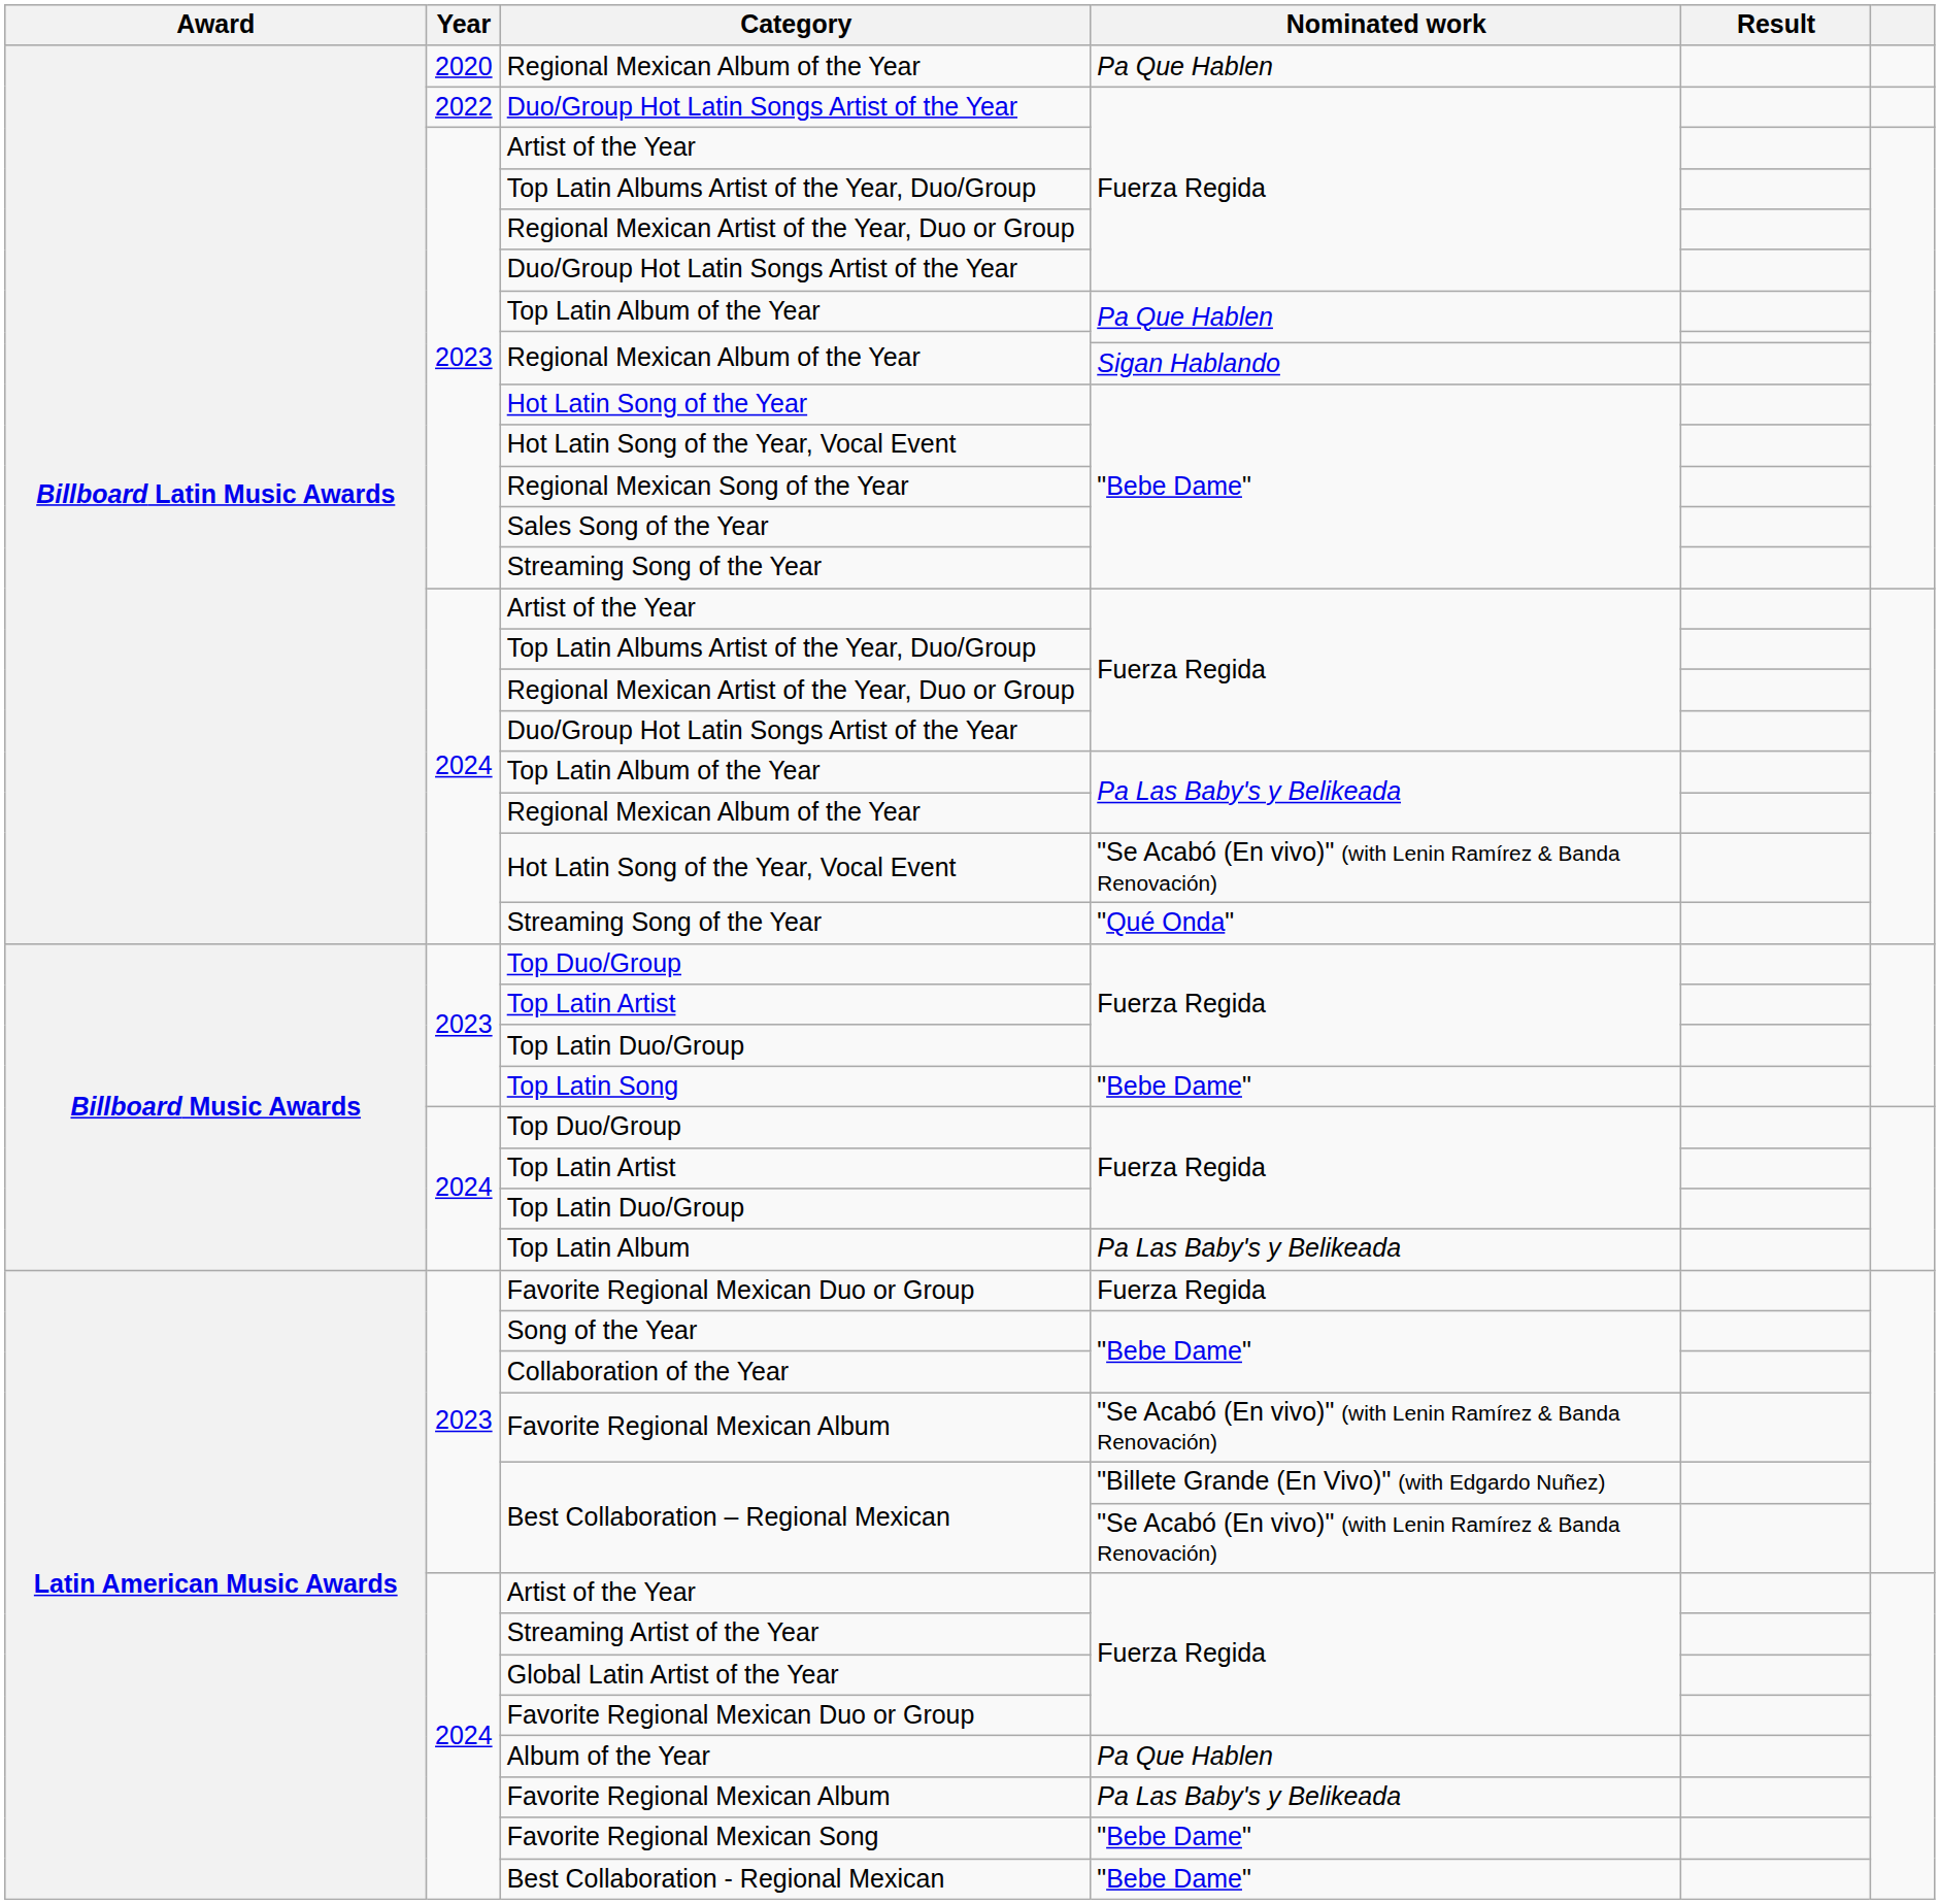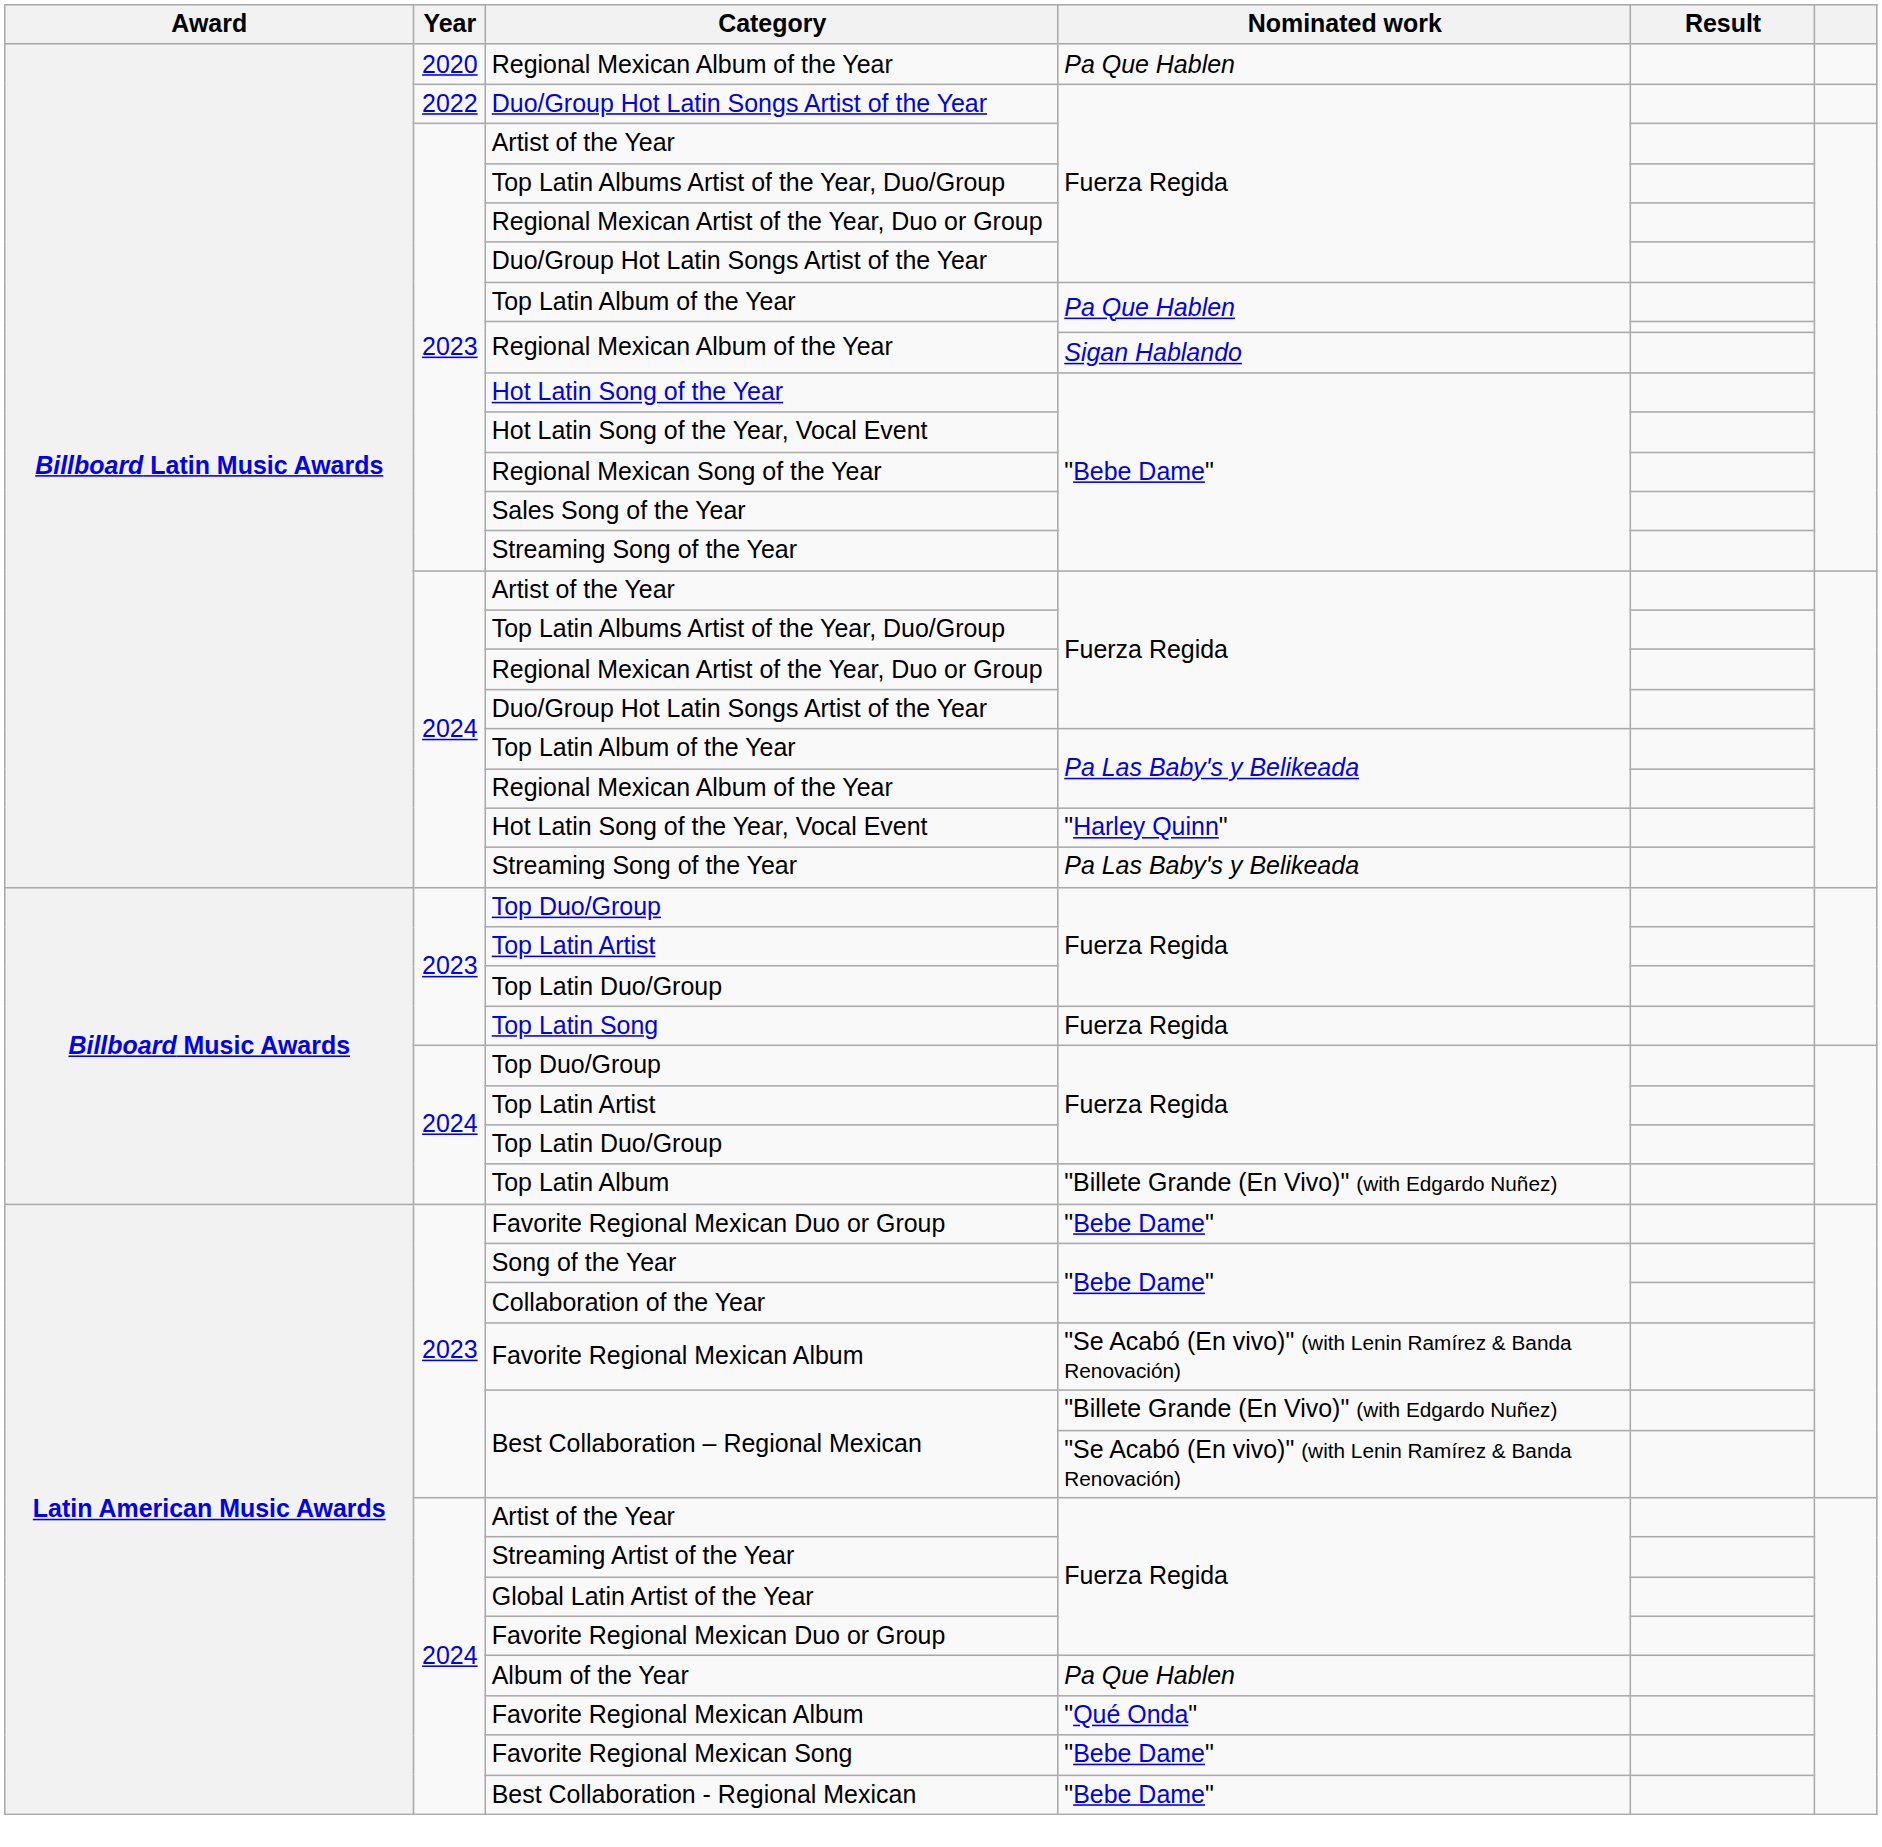 <table class="wikitable sortable plainrowheaders" style="width:95%;">
 <tr>
 <th style="width:20%;">Award</th>
 <th width=3%>Year</th>
 <th style="width:28%;">Category</th>
 <th style="width:28%;">Nominated work</th>
 <th style="width:9%;">Result</th>
 <th style="width:3%;"></th>
 </tr>
 <tr>
 <th scope="row" rowspan="22"><a href='#'><em>Billboard</em> Latin Music Awards</a></th>
 <td align="center"><a href='#'>2020</a></td>
 <td>Regional Mexican Album of the Year</td>
 <td><em>Pa Que Hablen</em></td>
 <td></td>
 <td align="center"></td>
 </tr>
 <tr>
 <td align="center"><a href='#'>2022</a></td>
 <td><a href='#'>Duo/Group Hot Latin Songs Artist of the Year</a></td>
 <td rowspan="5">Fuerza Regida</td>
 <td></td>
 <td align="center"></td>
 </tr>
 <tr>
 <td rowspan="12" align="center"><a href='#'>2023</a></td>
 <td>Artist of the Year</td>
 <td></td>
 <td rowspan="12" align="center"></td>
 </tr>
 <tr>
 <td>Top Latin Albums Artist of the Year, Duo/Group</td>
 <td></td>
 </tr>
 <tr>
 <td>Regional Mexican Artist of the Year, Duo or Group</td>
 <td></td>
 </tr>
 <tr>
 <td>Duo/Group Hot Latin Songs Artist of the Year</td>
 <td></td>
 </tr>
 <tr>
 <td>Top Latin Album of the Year</td>
 <td rowspan="2"><em><a href='#'>Pa Que Hablen</a></em></td>
 <td></td>
 </tr>
 <tr>
 <td rowspan="2">Regional Mexican Album of the Year</td>
 <td></td>
 </tr>
 <tr>
 <td><em><a href='#'>Sigan Hablando</a></em></td>
 <td></td>
 </tr>
 <tr>
 <td><a href='#'>Hot Latin Song of the Year</a></td>
 <td rowspan="5">"<a href='#'>Bebe Dame</a>" </td>
 <td></td>
 </tr>
 <tr>
 <td>Hot Latin Song of the Year, Vocal Event</td>
 <td></td>
 </tr>
 <tr>
 <td>Regional Mexican Song of the Year</td>
 <td></td>
 </tr>
 <tr>
 <td>Sales Song of the Year</td>
 <td></td>
 </tr>
 <tr>
 <td>Streaming Song of the Year</td>
 <td></td>
 </tr>
 <tr>
 <td rowspan="8" align="center"><a href='#'>2024</a></td>
 <td>Artist of the Year</td>
 <td rowspan="4">Fuerza Regida</td>
 <td></td>
 <td rowspan="8" align="center"></td>
 </tr>
 <tr>
 <td>Top Latin Albums Artist of the Year, Duo/Group</td>
 <td></td>
 </tr>
 <tr>
 <td>Regional Mexican Artist of the Year, Duo or Group</td>
 <td></td>
 </tr>
 <tr>
 <td>Duo/Group Hot Latin Songs Artist of the Year</td>
 <td></td>
 </tr>
 <tr>
 <td>Top Latin Album of the Year</td>
 <td rowspan="2"><em><a href='#'>Pa Las Baby's y Belikeada</a></em></td>
 <td></td>
 </tr>
 <tr>
 <td>Regional Mexican Album of the Year</td>
 <td></td>
 </tr>
 <tr>
 <td>Hot Latin Song of the Year, Vocal Event</td>
-<td>"Se Acabó (En vivo)" <small>(with Lenin Ramírez & Banda Renovación)</small></td>
+<td>"<a href='#'>Harley Quinn</a>" </td>
 <td></td>
 </tr>
 <tr>
 <td>Streaming Song of the Year</td>
-<td>"<a href='#'>Qué Onda</a>" </td>
+<td><em>Pa Las Baby's y Belikeada</em></td>
 <td></td>
 </tr>
 <tr>
 <th scope="row" rowspan="8"><a href='#'><em>Billboard</em> Music Awards</a></th>
 <td rowspan="4" align="center"><a href='#'>2023</a></td>
 <td><a href='#'>Top Duo/Group</a></td>
 <td rowspan="3">Fuerza Regida</td>
 <td></td>
 <td rowspan="4" align="center"></td>
 </tr>
 <tr>
 <td><a href='#'>Top Latin Artist</a></td>
 <td></td>
 </tr>
 <tr>
 <td>Top Latin Duo/Group</td>
 <td></td>
 </tr>
 <tr>
 <td><a href='#'>Top Latin Song</a></td>
-<td>"<a href='#'>Bebe Dame</a>" </td>
+<td>Fuerza Regida</td>
 <td></td>
 </tr>
 <tr>
 <td rowspan="4" align="center"><a href='#'>2024</a></td>
 <td>Top Duo/Group</td>
 <td rowspan="3">Fuerza Regida</td>
 <td></td>
 <td rowspan="4" align="center"></td>
 </tr>
 <tr>
 <td>Top Latin Artist</td>
 <td></td>
 </tr>
 <tr>
 <td>Top Latin Duo/Group</td>
 <td></td>
 </tr>
 <tr>
 <td>Top Latin Album</td>
-<td><em>Pa Las Baby's y Belikeada</em></td>
+<td>"Billete Grande (En Vivo)" <small>(with Edgardo Nuñez)</small></td>
 <td></td>
 </tr>
 <tr>
 <th scope="row" rowspan="14"><a href='#'>Latin American Music Awards</a></th>
 <td rowspan="6" align="center"><a href='#'>2023</a></td>
 <td>Favorite Regional Mexican Duo or Group</td>
-<td>Fuerza Regida</td>
+<td>"<a href='#'>Bebe Dame</a>" </td>
 <td></td>
 <td rowspan="6" align="center"></td>
 </tr>
 <tr>
 <td>Song of the Year</td>
 <td rowspan="2">"<a href='#'>Bebe Dame</a>" </td>
 <td></td>
 </tr>
 <tr>
 <td>Collaboration of the Year</td>
 <td></td>
 </tr>
 <tr>
 <td>Favorite Regional Mexican Album</td>
 <td>"Se Acabó (En vivo)" <small>(with Lenin Ramírez & Banda Renovación)</small></td>
 <td></td>
 </tr>
 <tr>
 <td rowspan="2">Best Collaboration – Regional Mexican</td>
 <td>"Billete Grande (En Vivo)" <small>(with Edgardo Nuñez)</small></td>
 <td></td>
 </tr>
 <tr>
 <td>"Se Acabó (En vivo)" <small>(with Lenin Ramírez & Banda Renovación)</small></td>
 <td></td>
 </tr>
 <tr>
 <td rowspan="8" align="center"><a href='#'>2024</a></td>
 <td>Artist of the Year</td>
 <td rowspan="4">Fuerza Regida</td>
 <td></td>
 <td rowspan="8" align="center"></td>
 </tr>
 <tr>
 <td>Streaming Artist of the Year</td>
 <td></td>
 </tr>
 <tr>
 <td>Global Latin Artist of the Year</td>
 <td></td>
 </tr>
 <tr>
 <td>Favorite Regional Mexican Duo or Group</td>
 <td></td>
 </tr>
 <tr>
 <td>Album of the Year</td>
 <td><em>Pa Que Hablen</em></td>
 <td></td>
 </tr>
 <tr>
 <td>Favorite Regional Mexican Album</td>
-<td><em>Pa Las Baby's y Belikeada</em></td>
+<td>"<a href='#'>Qué Onda</a>" </td>
 <td></td>
 </tr>
 <tr>
 <td>Favorite Regional Mexican Song</td>
 <td>"<a href='#'>Bebe Dame</a>" </td>
 <td></td>
 </tr>
 <tr>
 <td>Best Collaboration - Regional Mexican</td>
 <td>"<a href='#'>Bebe Dame</a>" </td>
 <td></td>
 </tr>
 </table>
